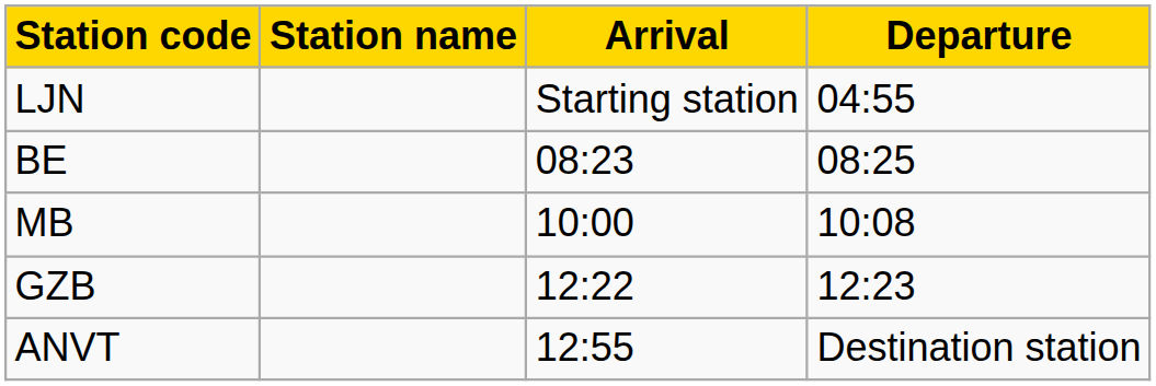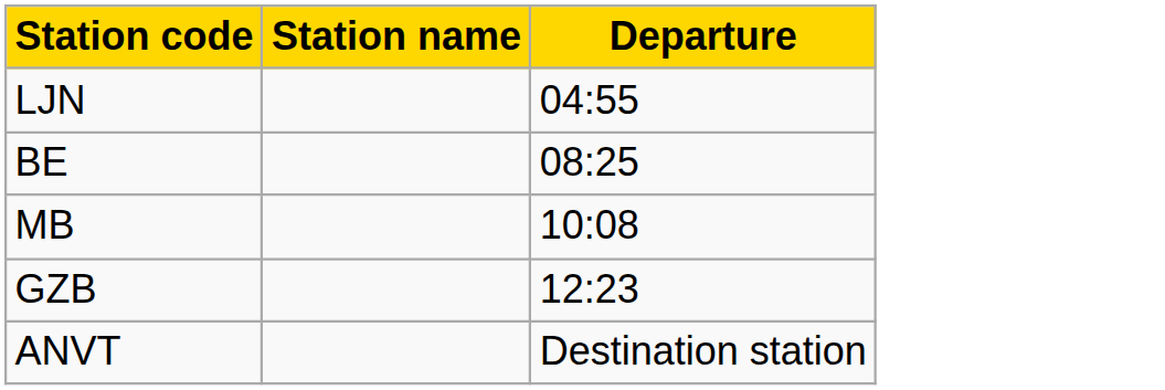 <table class="wikitable">
 <tr>
 <th style="background:gold;">Station code</th>
 <th ! style="background:gold;">Station name</th>
-<th ! style="background:gold;">Arrival</th>
 <th ! style="background:gold;">Departure</th>
 </tr>
 <tr>
 <td valign="top">LJN</td>
 <td valign="top"></td>
-<td valign="top">Starting station</td>
 <td valign="top">04:55</td>
 </tr>
 <tr>
 <td valign="top">BE</td>
 <td valign="top"></td>
-<td valign="top">08:23</td>
 <td valign="top">08:25</td>
 </tr>
 <tr>
 <td valign="top">MB</td>
 <td valign="top"></td>
-<td valign="top">10:00</td>
 <td valign="top">10:08</td>
 </tr>
 <tr>
 <td valign="top">GZB</td>
 <td valign="top"></td>
-<td valign="top">12:22</td>
 <td valign="top">12:23</td>
 </tr>
 <tr>
 <td valign="top">ANVT</td>
 <td valign="top"></td>
-<td valign="top">12:55</td>
 <td valign="top">Destination station</td>
 </tr>
 </table>
